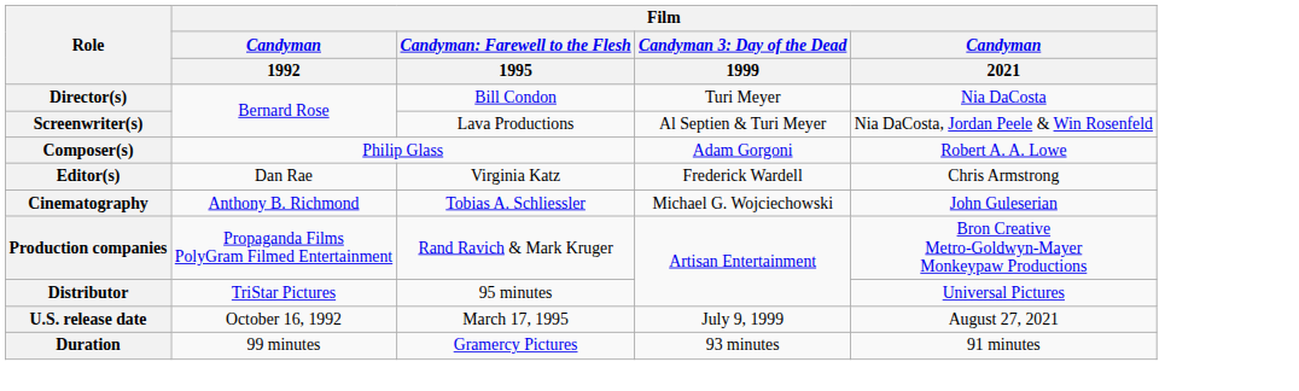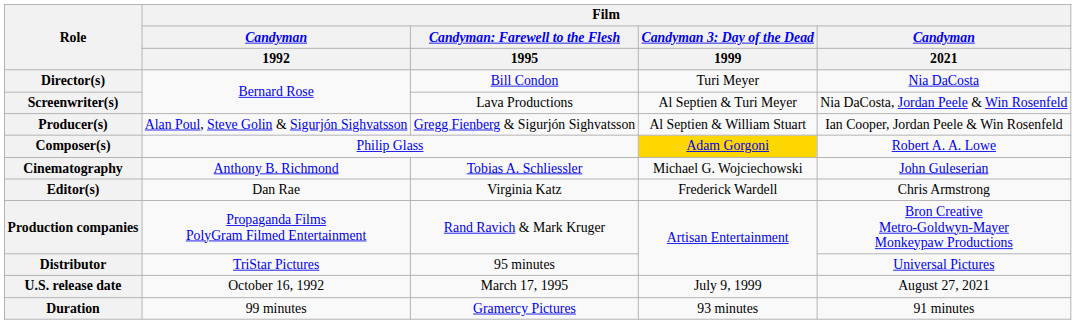 <table class="wikitable" style="text-align:center;">
 <tr>
 <th rowspan="3">Role</th>
 <th colspan="4">Film</th>
 </tr>
 <tr>
 <th><em><a href='#'>Candyman</a></em></th>
 <th><em><a href='#'>Candyman: Farewell to the Flesh</a></em></th>
 <th><em><a href='#'>Candyman 3: Day of the Dead</a></em></th>
 <th><em><a href='#'>Candyman</a></em></th>
 </tr>
 <tr>
 <th>1992</th>
 <th>1995</th>
 <th>1999</th>
 <th>2021</th>
 </tr>
 <tr>
 <th>Director(s)</th>
 <td rowspan="2"><a href='#'>Bernard Rose</a></td>
 <td><a href='#'>Bill Condon</a></td>
 <td>Turi Meyer</td>
 <td><a href='#'>Nia DaCosta</a></td>
 </tr>
 <tr>
 <th>Screenwriter(s)</th>
 <td>Lava Productions</td>
 <td>Al Septien & Turi Meyer</td>
 <td>Nia DaCosta, <a href='#'>Jordan Peele</a> & <a href='#'>Win Rosenfeld</a></td>
 </tr>
 <tr>
+<th>Producer(s)</th>
+<td><a href='#'>Alan Poul</a>, <a href='#'>Steve Golin</a> & <a href='#'>Sigurjón Sighvatsson</a></td>
+<td><a href='#'>Gregg Fienberg</a> & Sigurjón Sighvatsson</td>
+<td>Al Septien & William Stuart</td>
+<td>Ian Cooper, Jordan Peele & Win Rosenfeld</td>
+</tr>
+<tr>
 <th>Composer(s)</th>
 <td colspan="2"><a href='#'>Philip Glass</a></td>
-<td><a href='#'>Adam Gorgoni</a></td>
+<td style="background: gold;"><a href='#'>Adam Gorgoni</a></td>
 <td><a href='#'>Robert A. A. Lowe</a></td>
+</tr>
+<tr>
+<th>Cinematography</th>
+<td><a href='#'>Anthony B. Richmond</a></td>
+<td><a href='#'>Tobias A. Schliessler</a></td>
+<td>Michael G. Wojciechowski</td>
+<td><a href='#'>John Guleserian</a></td>
 </tr>
 <tr>
 <th>Editor(s)</th>
 <td>Dan Rae</td>
 <td>Virginia Katz</td>
 <td>Frederick Wardell</td>
 <td>Chris Armstrong</td>
-</tr>
-<tr>
-<th>Cinematography</th>
-<td><a href='#'>Anthony B. Richmond</a></td>
-<td><a href='#'>Tobias A. Schliessler</a></td>
-<td>Michael G. Wojciechowski</td>
-<td><a href='#'>John Guleserian</a></td>
 </tr>
 <tr>
 <th>Production companies</th>
 <td><a href='#'>Propaganda Films</a><br><a href='#'>PolyGram Filmed Entertainment</a></td>
 <td><a href='#'>Rand Ravich</a> & Mark Kruger</td>
 <td rowspan="2"><a href='#'>Artisan Entertainment</a></td>
 <td><a href='#'>Bron Creative</a><br><a href='#'>Metro-Goldwyn-Mayer</a><br><a href='#'>Monkeypaw Productions</a></td>
 </tr>
 <tr>
 <th>Distributor</th>
 <td><a href='#'>TriStar Pictures</a></td>
 <td>95 minutes</td>
 <td><a href='#'>Universal Pictures</a></td>
 </tr>
 <tr>
 <th>U.S. release date</th>
 <td style="text-align:center">October 16, 1992</td>
 <td style="text-align:center">March 17, 1995</td>
 <td style="text-align:center">July 9, 1999</td>
 <td style="text-align:center">August 27, 2021</td>
 </tr>
 <tr>
 <th>Duration</th>
 <td>99 minutes</td>
 <td><a href='#'>Gramercy Pictures</a></td>
 <td>93 minutes</td>
 <td>91 minutes</td>
 </tr>
 </table>
